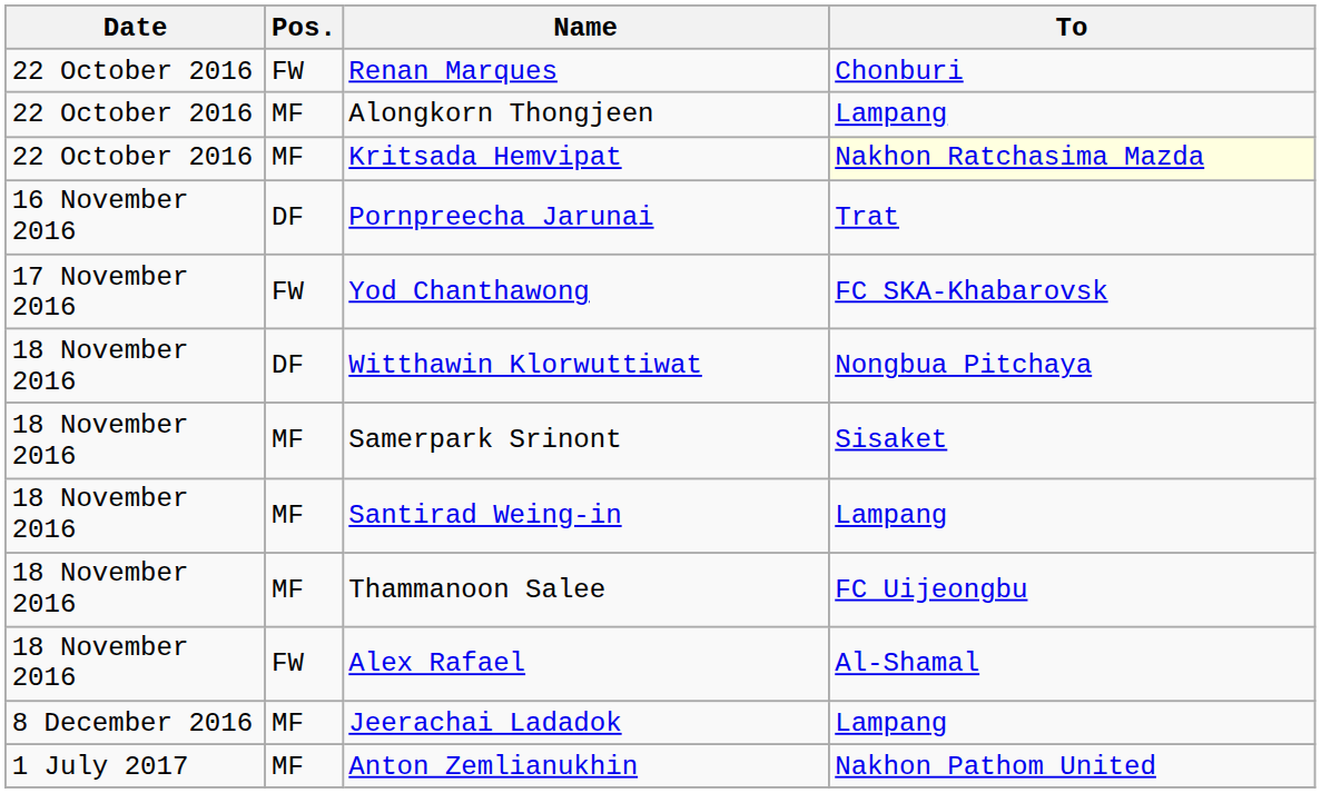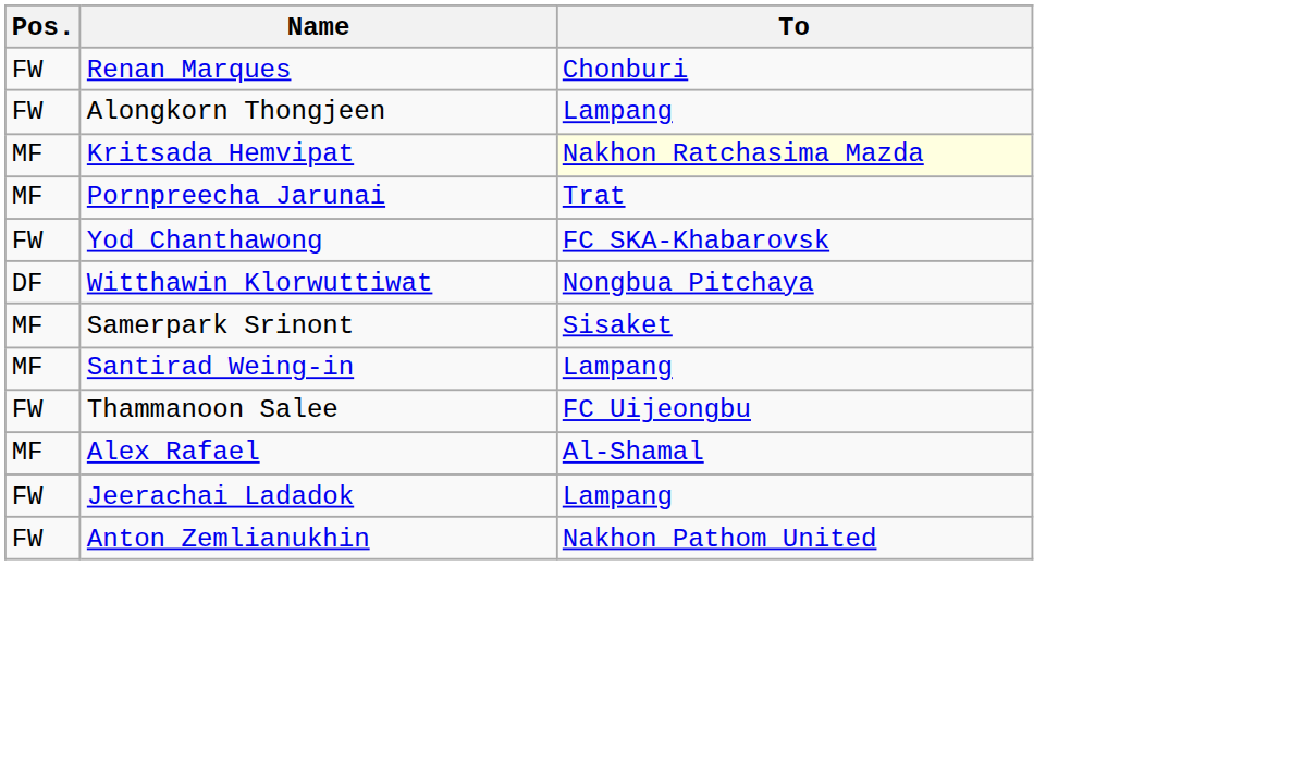 <table class="wikitable">
 <tr>
-<th width="120">Date</th>
 <th>Pos.</th>
 <th width="230">Name</th>
 <th width="230">To</th>
 </tr>
 <tr>
-<td>22 October 2016</td>
 <td>FW</td>
 <td> <a href='#'>Renan Marques</a></td>
 <td> <a href='#'>Chonburi</a></td>
 </tr>
 <tr>
-<td>22 October 2016</td>
-<td>MF</td>
+<td>FW</td>
 <td> Alongkorn Thongjeen</td>
 <td> <a href='#'>Lampang</a></td>
 </tr>
 <tr>
-<td>22 October 2016</td>
 <td>MF</td>
 <td> <a href='#'>Kritsada Hemvipat</a></td>
 <td style="background: lightyellow;"> <a href='#'>Nakhon Ratchasima Mazda</a></td>
 </tr>
 <tr>
-<td>16 November 2016</td>
-<td>DF</td>
+<td>MF</td>
 <td> <a href='#'>Pornpreecha Jarunai</a></td>
 <td> <a href='#'>Trat</a></td>
 </tr>
 <tr>
-<td>17 November 2016</td>
 <td>FW</td>
 <td> <a href='#'>Yod Chanthawong</a></td>
 <td> <a href='#'>FC SKA-Khabarovsk</a></td>
 </tr>
 <tr>
-<td>18 November 2016</td>
 <td>DF</td>
 <td> <a href='#'>Witthawin Klorwuttiwat</a></td>
 <td> <a href='#'>Nongbua Pitchaya</a></td>
 </tr>
 <tr>
-<td>18 November 2016</td>
 <td>MF</td>
 <td> Samerpark Srinont</td>
 <td> <a href='#'>Sisaket</a></td>
 </tr>
 <tr>
-<td>18 November 2016</td>
 <td>MF</td>
 <td> <a href='#'>Santirad Weing-in</a></td>
 <td> <a href='#'>Lampang</a></td>
 </tr>
 <tr>
-<td>18 November 2016</td>
-<td>MF</td>
+<td>FW</td>
 <td> Thammanoon Salee</td>
 <td> <a href='#'>FC Uijeongbu</a></td>
 </tr>
 <tr>
-<td>18 November 2016</td>
-<td>FW</td>
+<td>MF</td>
 <td> <a href='#'>Alex Rafael</a></td>
 <td> <a href='#'>Al-Shamal</a></td>
 </tr>
 <tr>
-<td>8 December 2016</td>
-<td>MF</td>
+<td>FW</td>
 <td> <a href='#'>Jeerachai Ladadok</a></td>
 <td> <a href='#'>Lampang</a></td>
 </tr>
 <tr>
-<td>1 July 2017</td>
-<td>MF</td>
+<td>FW</td>
 <td> <a href='#'>Anton Zemlianukhin</a></td>
 <td> <a href='#'>Nakhon Pathom United</a></td>
 </tr>
 </table>
